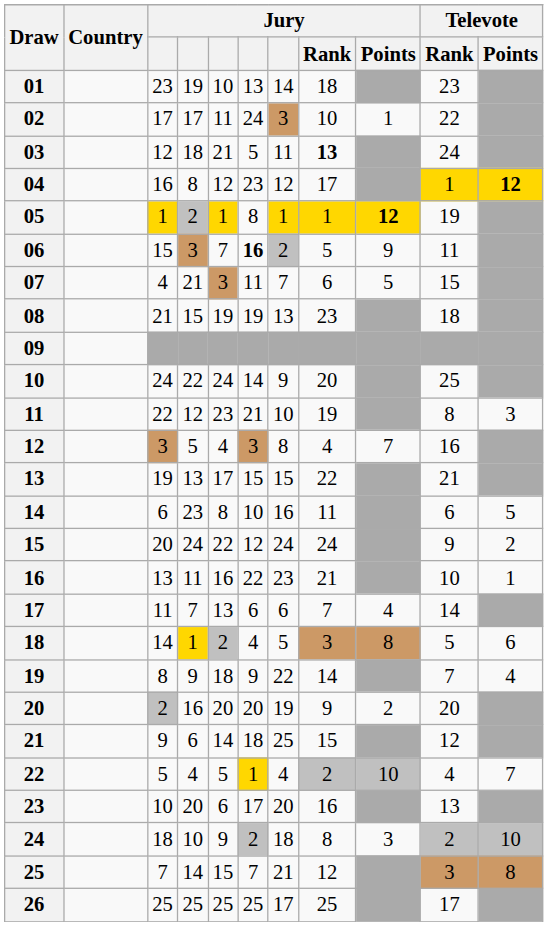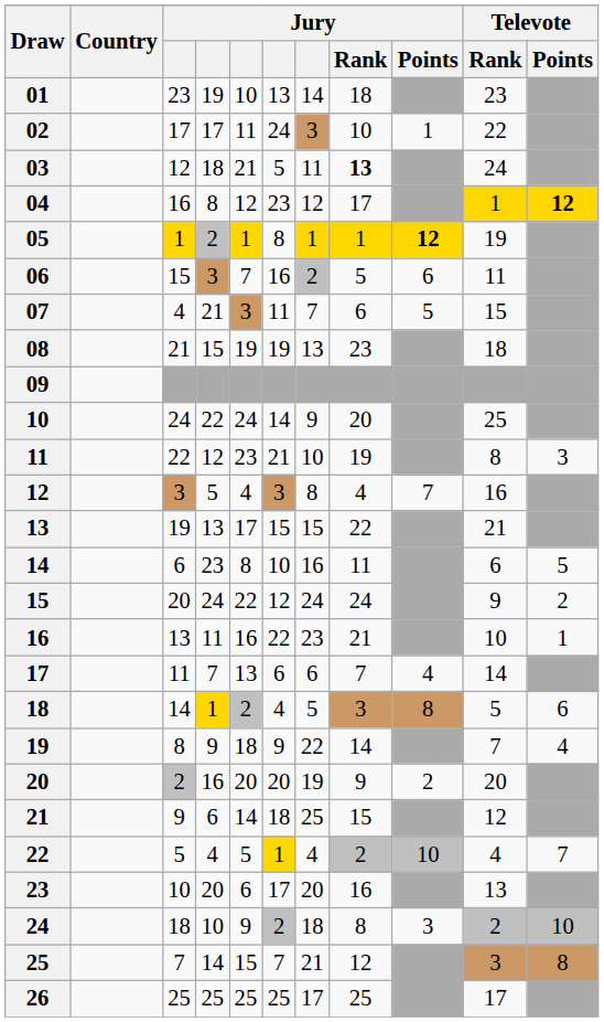 <table class="sortable wikitable collapsible plainrowheaders" style="text-align:center;">
 <tr>
 </tr>
 <tr>
 <th scope="col" rowspan="2">Draw</th>
 <th scope="col" rowspan="2">Country</th>
 <th scope="col" colspan="7">Jury</th>
 <th scope="col" colspan="2">Televote</th>
 </tr>
 <tr>
 <th scope="col"><small></small></th>
 <th scope="col"><small></small></th>
 <th scope="col"><small></small></th>
 <th scope="col"><small></small></th>
 <th scope="col"><small></small></th>
 <th scope="col">Rank</th>
 <th scope="col">Points</th>
 <th scope="col">Rank</th>
 <th scope="col">Points</th>
 </tr>
 <tr>
 <th scope="row" style="text-align:center;">01</th>
 <td style="text-align:left;"></td>
 <td>23</td>
 <td>19</td>
 <td>10</td>
 <td>13</td>
 <td>14</td>
 <td>18</td>
 <td style="background:#AAAAAA;"></td>
 <td>23</td>
 <td style="background:#AAAAAA;"></td>
 </tr>
 <tr>
 <th scope="row" style="text-align:center;">02</th>
 <td style="text-align:left;"></td>
 <td>17</td>
 <td>17</td>
 <td>11</td>
 <td>24</td>
 <td style="background:#CC9966;">3</td>
 <td>10</td>
 <td>1</td>
 <td>22</td>
 <td style="background:#AAAAAA;"></td>
 </tr>
 <tr>
 <th scope="row" style="text-align:center;">03</th>
 <td style="text-align:left;"></td>
 <td>12</td>
 <td>18</td>
 <td>21</td>
 <td>5</td>
 <td>11</td>
 <td><strong>13</strong></td>
 <td style="background:#AAAAAA;"></td>
 <td>24</td>
 <td style="background:#AAAAAA;"></td>
 </tr>
 <tr>
 <th scope="row" style="text-align:center;">04</th>
 <td style="text-align:left;"></td>
 <td>16</td>
 <td>8</td>
 <td>12</td>
 <td>23</td>
 <td>12</td>
 <td>17</td>
 <td style="background:#AAAAAA;"></td>
 <td style="background:gold;">1</td>
 <td style="background:gold;"><strong>12</strong></td>
 </tr>
 <tr>
 <th scope="row" style="text-align:center;">05</th>
 <td style="text-align:left;"></td>
 <td style="background:gold;">1</td>
 <td style="background:silver;">2</td>
 <td style="background:gold;">1</td>
 <td>8</td>
 <td style="background:gold;">1</td>
 <td style="background:gold;">1</td>
 <td style="background:gold;"><strong>12</strong></td>
 <td>19</td>
 <td style="background:#AAAAAA;"></td>
 </tr>
 <tr>
 <th scope="row" style="text-align:center;">06</th>
 <td style="text-align:left;"></td>
 <td>15</td>
 <td style="background:#CC9966;">3</td>
 <td>7</td>
-<td><strong>16</strong></td>
+<td>16</td>
 <td style="background:silver;">2</td>
 <td>5</td>
-<td>9</td>
+<td>6</td>
 <td>11</td>
 <td style="background:#AAAAAA;"></td>
 </tr>
 <tr>
 <th scope="row" style="text-align:center;">07</th>
 <td style="text-align:left;"></td>
 <td>4</td>
 <td>21</td>
 <td style="background:#CC9966;">3</td>
 <td>11</td>
 <td>7</td>
 <td>6</td>
 <td>5</td>
 <td>15</td>
 <td style="background:#AAAAAA;"></td>
 </tr>
 <tr>
 <th scope="row" style="text-align:center;">08</th>
 <td style="text-align:left;"></td>
 <td>21</td>
 <td>15</td>
 <td>19</td>
 <td>19</td>
 <td>13</td>
 <td>23</td>
 <td style="background:#AAAAAA;"></td>
 <td>18</td>
 <td style="background:#AAAAAA;"></td>
 </tr>
 <tr class="sortbottom">
 <th scope="row" style="text-align:center;">09</th>
 <td style="text-align:left;"></td>
 <td style="background:#AAAAAA;"></td>
 <td style="background:#AAAAAA;"></td>
 <td style="background:#AAAAAA;"></td>
 <td style="background:#AAAAAA;"></td>
 <td style="background:#AAAAAA;"></td>
 <td style="background:#AAAAAA;"></td>
 <td style="background:#AAAAAA;"></td>
 <td style="background:#AAAAAA;"></td>
 <td style="background:#AAAAAA;"></td>
 </tr>
 <tr>
 <th scope="row" style="text-align:center;">10</th>
 <td style="text-align:left;"></td>
 <td>24</td>
 <td>22</td>
 <td>24</td>
 <td>14</td>
 <td>9</td>
 <td>20</td>
 <td style="background:#AAAAAA;"></td>
 <td>25</td>
 <td style="background:#AAAAAA;"></td>
 </tr>
 <tr>
 <th scope="row" style="text-align:center;">11</th>
 <td style="text-align:left;"></td>
 <td>22</td>
 <td>12</td>
 <td>23</td>
 <td>21</td>
 <td>10</td>
 <td>19</td>
 <td style="background:#AAAAAA;"></td>
 <td>8</td>
 <td>3</td>
 </tr>
 <tr>
 <th scope="row" style="text-align:center;">12</th>
 <td style="text-align:left;"></td>
 <td style="background:#CC9966;">3</td>
 <td>5</td>
 <td>4</td>
 <td style="background:#CC9966;">3</td>
 <td>8</td>
 <td>4</td>
 <td>7</td>
 <td>16</td>
 <td style="background:#AAAAAA;"></td>
 </tr>
 <tr>
 <th scope="row" style="text-align:center;">13</th>
 <td style="text-align:left;"></td>
 <td>19</td>
 <td>13</td>
 <td>17</td>
 <td>15</td>
 <td>15</td>
 <td>22</td>
 <td style="background:#AAAAAA;"></td>
 <td>21</td>
 <td style="background:#AAAAAA;"></td>
 </tr>
 <tr>
 <th scope="row" style="text-align:center;">14</th>
 <td style="text-align:left;"></td>
 <td>6</td>
 <td>23</td>
 <td>8</td>
 <td>10</td>
 <td>16</td>
 <td>11</td>
 <td style="background:#AAAAAA;"></td>
 <td>6</td>
 <td>5</td>
 </tr>
 <tr>
 <th scope="row" style="text-align:center;">15</th>
 <td style="text-align:left;"></td>
 <td>20</td>
 <td>24</td>
 <td>22</td>
 <td>12</td>
 <td>24</td>
 <td>24</td>
 <td style="background:#AAAAAA;"></td>
 <td>9</td>
 <td>2</td>
 </tr>
 <tr>
 <th scope="row" style="text-align:center;">16</th>
 <td style="text-align:left;"></td>
 <td>13</td>
 <td>11</td>
 <td>16</td>
 <td>22</td>
 <td>23</td>
 <td>21</td>
 <td style="background:#AAAAAA;"></td>
 <td>10</td>
 <td>1</td>
 </tr>
 <tr>
 <th scope="row" style="text-align:center;">17</th>
 <td style="text-align:left;"></td>
 <td>11</td>
 <td>7</td>
 <td>13</td>
 <td>6</td>
 <td>6</td>
 <td>7</td>
 <td>4</td>
 <td>14</td>
 <td style="background:#AAAAAA;"></td>
 </tr>
 <tr>
 <th scope="row" style="text-align:center;">18</th>
 <td style="text-align:left;"></td>
 <td>14</td>
 <td style="background:gold;">1</td>
 <td style="background:silver;">2</td>
 <td>4</td>
 <td>5</td>
 <td style="background:#CC9966;">3</td>
 <td style="background:#CC9966;">8</td>
 <td>5</td>
 <td>6</td>
 </tr>
 <tr>
 <th scope="row" style="text-align:center;">19</th>
 <td style="text-align:left;"></td>
 <td>8</td>
 <td>9</td>
 <td>18</td>
 <td>9</td>
 <td>22</td>
 <td>14</td>
 <td style="background:#AAAAAA;"></td>
 <td>7</td>
 <td>4</td>
 </tr>
 <tr>
 <th scope="row" style="text-align:center;">20</th>
 <td style="text-align:left;"></td>
 <td style="background:silver;">2</td>
 <td>16</td>
 <td>20</td>
 <td>20</td>
 <td>19</td>
 <td>9</td>
 <td>2</td>
 <td>20</td>
 <td style="background:#AAAAAA;"></td>
 </tr>
 <tr>
 <th scope="row" style="text-align:center;">21</th>
 <td style="text-align:left;"></td>
 <td>9</td>
 <td>6</td>
 <td>14</td>
 <td>18</td>
 <td>25</td>
 <td>15</td>
 <td style="background:#AAAAAA;"></td>
 <td>12</td>
 <td style="background:#AAAAAA;"></td>
 </tr>
 <tr>
 <th scope="row" style="text-align:center;">22</th>
 <td style="text-align:left;"></td>
 <td>5</td>
 <td>4</td>
 <td>5</td>
 <td style="background:gold;">1</td>
 <td>4</td>
 <td style="background:silver;">2</td>
 <td style="background:silver;">10</td>
 <td>4</td>
 <td>7</td>
 </tr>
 <tr>
 <th scope="row" style="text-align:center;">23</th>
 <td style="text-align:left;"></td>
 <td>10</td>
 <td>20</td>
 <td>6</td>
 <td>17</td>
 <td>20</td>
 <td>16</td>
 <td style="background:#AAAAAA;"></td>
 <td>13</td>
 <td style="background:#AAAAAA;"></td>
 </tr>
 <tr>
 <th scope="row" style="text-align:center;">24</th>
 <td style="text-align:left;"></td>
 <td>18</td>
 <td>10</td>
 <td>9</td>
 <td style="background:silver;">2</td>
 <td>18</td>
 <td>8</td>
 <td>3</td>
 <td style="background:silver;">2</td>
 <td style="background:silver;">10</td>
 </tr>
 <tr>
 <th scope="row" style="text-align:center;">25</th>
 <td style="text-align:left;"></td>
 <td>7</td>
 <td>14</td>
 <td>15</td>
 <td>7</td>
 <td>21</td>
 <td>12</td>
 <td style="background:#AAAAAA;"></td>
 <td style="background:#CC9966;">3</td>
 <td style="background:#CC9966;">8</td>
 </tr>
 <tr>
 <th scope="row" style="text-align:center;">26</th>
 <td style="text-align:left;"></td>
 <td>25</td>
 <td>25</td>
 <td>25</td>
 <td>25</td>
 <td>17</td>
 <td>25</td>
 <td style="background:#AAAAAA;"></td>
 <td>17</td>
 <td style="background:#AAAAAA;"></td>
 </tr>
 </table>
